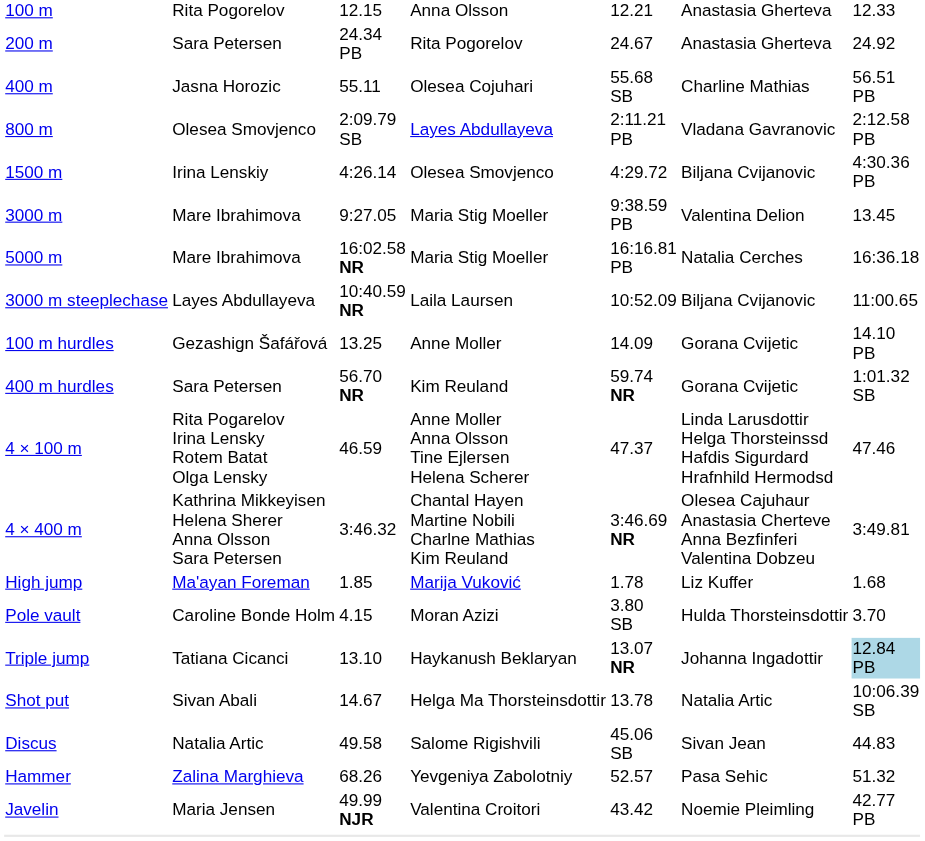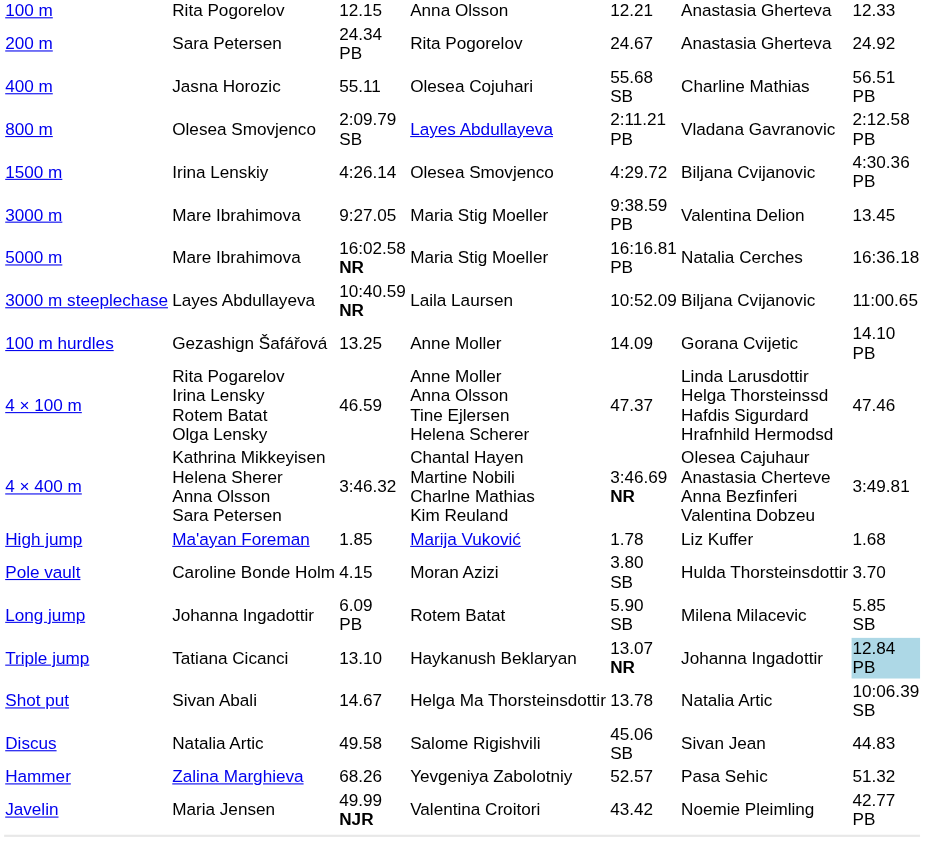 <table>
 <tr>
 <td><a href='#'>100 m</a></td>
 <td>Rita Pogorelov <br></td>
 <td>12.15</td>
 <td>Anna Olsson <br></td>
 <td>12.21</td>
 <td>Anastasia Gherteva <br></td>
 <td>12.33</td>
 </tr>
 <tr>
 <td><a href='#'>200 m</a></td>
 <td>Sara Petersen <br></td>
 <td>24.34<br>PB</td>
 <td>Rita Pogorelov <br></td>
 <td>24.67</td>
 <td>Anastasia Gherteva <br></td>
 <td>24.92</td>
 </tr>
 <tr>
 <td><a href='#'>400 m</a></td>
 <td>Jasna Horozic <br></td>
 <td>55.11</td>
 <td>Olesea Cojuhari <br></td>
 <td>55.68<br>SB</td>
 <td>Charline Mathias <br></td>
 <td>56.51<br>PB</td>
 </tr>
 <tr>
 <td><a href='#'>800 m</a></td>
 <td>Olesea Smovjenco <br></td>
 <td>2:09.79<br>SB</td>
 <td><a href='#'>Layes Abdullayeva</a> <br></td>
 <td>2:11.21<br>PB</td>
 <td>Vladana Gavranovic <br></td>
 <td>2:12.58<br>PB</td>
 </tr>
 <tr>
 <td><a href='#'>1500 m</a></td>
 <td>Irina Lenskiy <br></td>
 <td>4:26.14</td>
 <td>Olesea Smovjenco <br></td>
 <td>4:29.72</td>
 <td>Biljana Cvijanovic <br></td>
 <td>4:30.36<br>PB</td>
 </tr>
 <tr>
 <td><a href='#'>3000 m</a></td>
 <td>Mare Ibrahimova <br></td>
 <td>9:27.05</td>
 <td>Maria Stig Moeller <br></td>
 <td>9:38.59<br>PB</td>
 <td>Valentina Delion <br></td>
 <td>13.45</td>
 </tr>
 <tr>
 <td><a href='#'>5000 m</a></td>
 <td>Mare Ibrahimova <br></td>
 <td>16:02.58<br><strong>NR</strong></td>
 <td>Maria Stig Moeller <br></td>
 <td>16:16.81<br>PB</td>
 <td>Natalia Cerches <br></td>
 <td>16:36.18</td>
 </tr>
 <tr>
 <td><a href='#'>3000 m steeplechase</a></td>
 <td>Layes Abdullayeva <br></td>
 <td>10:40.59<br><strong>NR</strong></td>
 <td>Laila Laursen <br></td>
 <td>10:52.09</td>
 <td>Biljana Cvijanovic <br></td>
 <td>11:00.65</td>
 </tr>
 <tr>
 <td><a href='#'>100 m hurdles</a></td>
 <td>Gezashign Šafářová <br></td>
 <td>13.25</td>
 <td>Anne Moller <br></td>
 <td>14.09</td>
 <td>Gorana Cvijetic <br></td>
 <td>14.10<br>PB</td>
 </tr>
 <tr>
-<td><a href='#'>400 m hurdles</a></td>
-<td>Sara Petersen <br></td>
-<td>56.70<br><strong>NR</strong></td>
-<td>Kim Reuland <br></td>
-<td>59.74<br><strong>NR</strong></td>
-<td>Gorana Cvijetic <br></td>
-<td>1:01.32<br>SB</td>
-</tr>
-<tr>
 <td><a href='#'>4 × 100 m</a></td>
 <td>Rita Pogarelov<br>Irina Lensky<br>Rotem Batat<br>Olga Lensky<br></td>
 <td>46.59</td>
 <td>Anne Moller<br>Anna Olsson<br>Tine Ejlersen<br>Helena Scherer<br></td>
 <td>47.37</td>
 <td>Linda Larusdottir<br>Helga Thorsteinssd<br>Hafdis Sigurdard<br>Hrafnhild Hermodsd<br></td>
 <td>47.46</td>
 </tr>
 <tr>
 <td><a href='#'>4 × 400 m</a></td>
 <td>Kathrina Mikkeyisen<br>Helena Sherer<br>Anna Olsson<br>Sara Petersen<br></td>
 <td>3:46.32</td>
 <td>Chantal Hayen<br>Martine Nobili<br>Charlne Mathias<br>Kim Reuland<br></td>
 <td>3:46.69<br><strong>NR</strong></td>
 <td>Olesea Cajuhaur<br>Anastasia Cherteve<br>Anna Bezfinferi<br>Valentina Dobzeu<br></td>
 <td>3:49.81</td>
 </tr>
 <tr>
 <td><a href='#'>High jump</a></td>
 <td><a href='#'>Ma'ayan Foreman</a> <br></td>
 <td>1.85</td>
 <td><a href='#'>Marija Vuković</a> <br></td>
 <td>1.78</td>
 <td>Liz Kuffer <br></td>
 <td>1.68</td>
 </tr>
 <tr>
 <td><a href='#'>Pole vault</a></td>
 <td>Caroline Bonde Holm <br></td>
 <td>4.15</td>
 <td>Moran Azizi <br></td>
 <td>3.80<br>SB</td>
 <td>Hulda Thorsteinsdottir <br></td>
 <td>3.70</td>
+</tr>
+<tr>
+<td><a href='#'>Long jump</a></td>
+<td>Johanna Ingadottir <br></td>
+<td>6.09<br>PB</td>
+<td>Rotem Batat <br></td>
+<td>5.90<br>SB</td>
+<td>Milena Milacevic <br></td>
+<td>5.85<br>SB</td>
 </tr>
 <tr>
 <td><a href='#'>Triple jump</a></td>
 <td>Tatiana Cicanci <br></td>
 <td>13.10</td>
 <td>Haykanush Beklaryan <br></td>
 <td>13.07<br><strong>NR</strong></td>
 <td>Johanna Ingadottir <br></td>
 <td style="background: lightblue;">12.84<br>PB</td>
 </tr>
 <tr>
 <td><a href='#'>Shot put</a></td>
 <td>Sivan Abali <br></td>
 <td>14.67</td>
 <td>Helga Ma Thorsteinsdottir <br></td>
 <td>13.78</td>
 <td>Natalia Artic <br></td>
 <td>10:06.39<br>SB</td>
 </tr>
 <tr>
 <td><a href='#'>Discus</a></td>
 <td>Natalia Artic <br></td>
 <td>49.58</td>
 <td>Salome Rigishvili <br></td>
 <td>45.06<br>SB</td>
 <td>Sivan Jean <br></td>
 <td>44.83</td>
 </tr>
 <tr>
 <td><a href='#'>Hammer</a></td>
 <td><a href='#'>Zalina Marghieva</a> <br></td>
 <td>68.26</td>
 <td>Yevgeniya Zabolotniy <br></td>
 <td>52.57</td>
 <td>Pasa Sehic <br></td>
 <td>51.32</td>
 </tr>
 <tr>
 <td><a href='#'>Javelin</a></td>
 <td>Maria Jensen <br></td>
 <td>49.99<br><strong>NJR</strong></td>
 <td>Valentina Croitori <br></td>
 <td>43.42</td>
 <td>Noemie Pleimling <br></td>
 <td>42.77<br>PB</td>
 </tr>
 <tr>
 </tr>
 <tr bgcolor= e8e8e8>
 <td colspan=7></td>
 </tr>
 </table>
